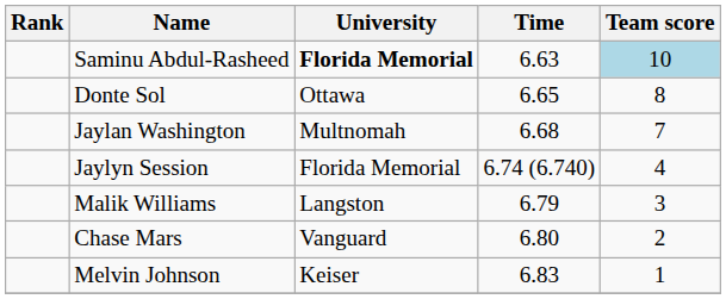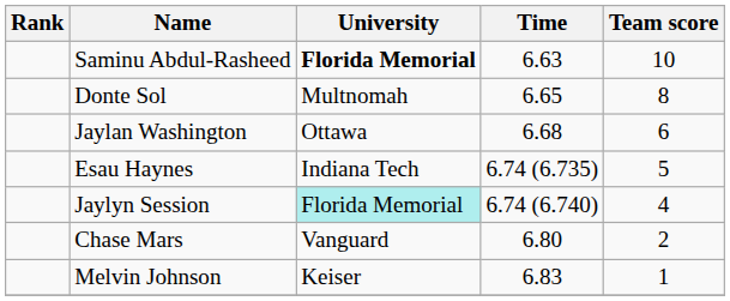 <table class="wikitable sortable" style="text-align:center">
 <tr>
 <th>Rank</th>
 <th>Name</th>
 <th>University</th>
 <th>Time</th>
 <th>Team score</th>
 </tr>
 <tr>
 <td></td>
 <td align=left>Saminu Abdul-Rasheed</td>
 <td align="left"><strong>Florida Memorial</strong></td>
 <td>6.63</td>
-<td style="background: lightblue;">10</td>
+<td>10</td>
 </tr>
 <tr>
 <td></td>
 <td align=left>Donte Sol</td>
-<td align="left">Ottawa</td>
+<td align="left">Multnomah</td>
 <td>6.65</td>
 <td>8</td>
 </tr>
 <tr>
 <td></td>
 <td align=left>Jaylan Washington</td>
-<td align="left">Multnomah</td>
+<td align="left">Ottawa</td>
 <td>6.68</td>
-<td>7</td>
+<td>6</td>
+</tr>
+<tr>
+<td></td>
+<td align=left>Esau Haynes</td>
+<td align="left">Indiana Tech</td>
+<td>6.74 (6.735)</td>
+<td>5</td>
 </tr>
 <tr>
 <td></td>
 <td align=left>Jaylyn Session</td>
-<td align="left">Florida Memorial</td>
+<td align="left" style="background: paleturquoise;">Florida Memorial</td>
 <td>6.74 (6.740)</td>
 <td>4</td>
-</tr>
-<tr>
-<td></td>
-<td align=left>Malik Williams</td>
-<td align="left">Langston</td>
-<td>6.79</td>
-<td>3</td>
 </tr>
 <tr>
 <td></td>
 <td align=left>Chase Mars</td>
 <td align="left">Vanguard</td>
 <td>6.80</td>
 <td>2</td>
 </tr>
 <tr>
 <td></td>
 <td align="left">Melvin Johnson</td>
 <td align="left">Keiser</td>
 <td>6.83</td>
 <td>1</td>
 </tr>
 <tr>
 </tr>
 </table>
